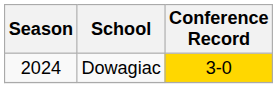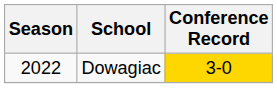 <table class="wikitable sortable" style="text-align:center">
 <tr>
 <th>Season</th>
 <th>School</th>
 <th>Conference<br>Record</th>
 </tr>
 <tr>
-<td>2024</td>
+<td>2022</td>
 <td>Dowagiac</td>
 <td style="background: gold;">3-0</td>
 </tr>
 <tr>
 </tr>
 </table>
